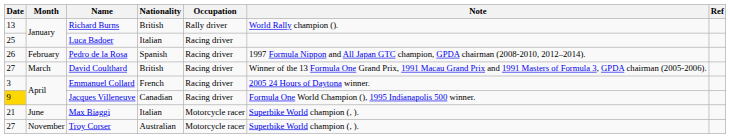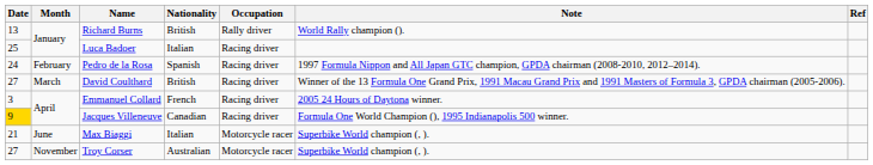 <table class="wikitable" style="font-size:85%;">
 <tr>
 <th>Date</th>
 <th>Month</th>
 <th>Name</th>
 <th>Nationality</th>
 <th>Occupation</th>
 <th>Note</th>
 <th>Ref</th>
 </tr>
 <tr>
 <td>13</td>
 <td rowspan=2>January</td>
 <td><a href='#'>Richard Burns</a></td>
 <td>British</td>
 <td>Rally driver</td>
 <td><a href='#'>World Rally</a> champion ().</td>
 <td></td>
 </tr>
 <tr>
 <td>25</td>
 <td><a href='#'>Luca Badoer</a></td>
 <td>Italian</td>
 <td>Racing driver</td>
 <td></td>
 <td></td>
 </tr>
 <tr>
-<td>26</td>
+<td>24</td>
 <td>February</td>
 <td><a href='#'>Pedro de la Rosa</a></td>
 <td>Spanish</td>
 <td>Racing driver</td>
 <td>1997 <a href='#'>Formula Nippon</a> and <a href='#'>All Japan GTC</a> champion, <a href='#'>GPDA</a> chairman (2008-2010, 2012–2014).</td>
 <td></td>
 </tr>
 <tr>
 <td>27</td>
 <td>March</td>
 <td><a href='#'>David Coulthard</a></td>
 <td>British</td>
 <td>Racing driver</td>
 <td>Winner of the 13 <a href='#'>Formula One</a> Grand Prix, <a href='#'>1991 Macau Grand Prix</a> and <a href='#'>1991 Masters of Formula 3</a>, <a href='#'>GPDA</a> chairman (2005-2006).</td>
 <td></td>
 </tr>
 <tr>
 <td>3</td>
 <td rowspan=2>April</td>
 <td><a href='#'>Emmanuel Collard</a></td>
 <td>French</td>
 <td>Racing driver</td>
 <td><a href='#'>2005 24 Hours of Daytona</a> winner.</td>
 <td></td>
 </tr>
 <tr>
 <td style="background: gold;">9</td>
 <td><a href='#'>Jacques Villeneuve</a></td>
 <td>Canadian</td>
 <td>Racing driver</td>
 <td><a href='#'>Formula One</a> World Champion (), <a href='#'>1995 Indianapolis 500</a> winner.</td>
 <td></td>
 </tr>
 <tr>
 <td>21</td>
 <td>June</td>
 <td><a href='#'>Max Biaggi</a></td>
 <td>Italian</td>
 <td>Motorcycle racer</td>
 <td><a href='#'>Superbike World</a> champion (, ).</td>
 <td></td>
 </tr>
 <tr>
 <td>27</td>
 <td>November</td>
 <td><a href='#'>Troy Corser</a></td>
 <td>Australian</td>
 <td>Motorcycle racer</td>
 <td><a href='#'>Superbike World</a> champion (, ).</td>
 <td></td>
 </tr>
 </table>
